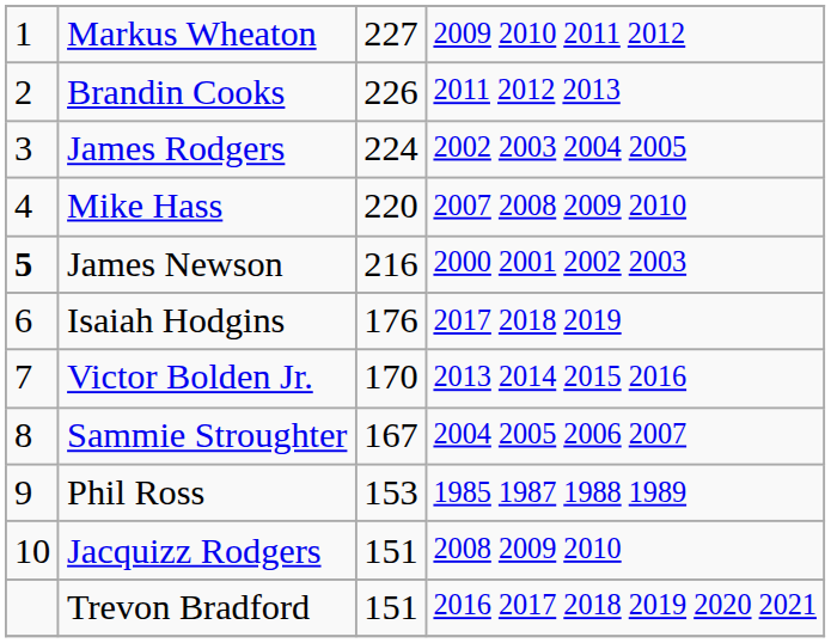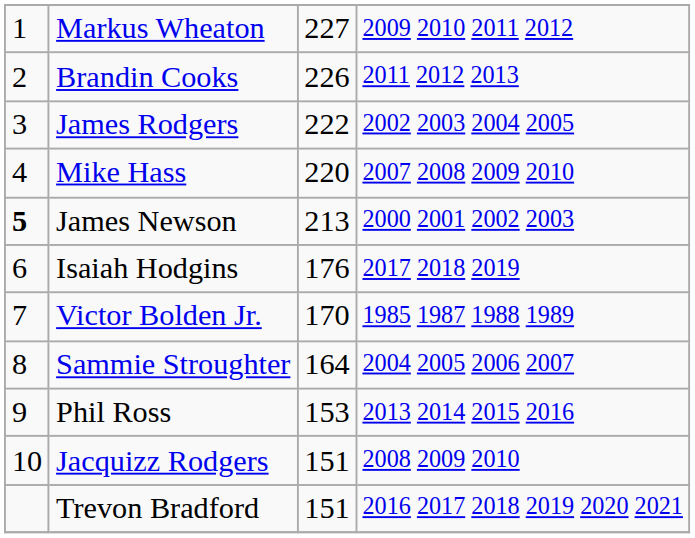 <table class="wikitable">
 <tr>
 </tr>
 <tr>
 <td>1</td>
 <td><a href='#'>Markus Wheaton</a></td>
 <td>227</td>
 <td style="font-size:80%;"><a href='#'>2009</a> <a href='#'>2010</a> <a href='#'>2011</a> <a href='#'>2012</a></td>
 </tr>
 <tr>
 <td>2</td>
 <td><a href='#'>Brandin Cooks</a></td>
 <td>226</td>
 <td style="font-size:80%;"><a href='#'>2011</a> <a href='#'>2012</a> <a href='#'>2013</a></td>
 </tr>
 <tr>
 <td>3</td>
 <td><a href='#'>James Rodgers</a></td>
-<td>224</td>
+<td>222</td>
 <td style="font-size:80%;"><a href='#'>2002</a> <a href='#'>2003</a> <a href='#'>2004</a> <a href='#'>2005</a></td>
 </tr>
 <tr>
 <td>4</td>
 <td><a href='#'>Mike Hass</a></td>
 <td>220</td>
 <td style="font-size:80%;"><a href='#'>2007</a> <a href='#'>2008</a> <a href='#'>2009</a> <a href='#'>2010</a></td>
 </tr>
 <tr>
 <td><strong>5</strong></td>
 <td>James Newson</td>
-<td>216</td>
+<td>213</td>
 <td style="font-size:80%;"><a href='#'>2000</a> <a href='#'>2001</a> <a href='#'>2002</a> <a href='#'>2003</a></td>
 </tr>
 <tr>
 <td>6</td>
 <td>Isaiah Hodgins</td>
 <td>176</td>
 <td style="font-size:80%;"><a href='#'>2017</a> <a href='#'>2018</a> <a href='#'>2019</a></td>
 </tr>
 <tr>
 <td>7</td>
 <td><a href='#'>Victor Bolden Jr.</a></td>
 <td>170</td>
-<td style="font-size:80%;"><a href='#'>2013</a> <a href='#'>2014</a> <a href='#'>2015</a> <a href='#'>2016</a></td>
+<td style="font-size:80%;"><a href='#'>1985</a> <a href='#'>1987</a> <a href='#'>1988</a> <a href='#'>1989</a></td>
 </tr>
 <tr>
 <td>8</td>
 <td><a href='#'>Sammie Stroughter</a></td>
-<td>167</td>
+<td>164</td>
 <td style="font-size:80%;"><a href='#'>2004</a> <a href='#'>2005</a> <a href='#'>2006</a> <a href='#'>2007</a></td>
 </tr>
 <tr>
 <td>9</td>
 <td>Phil Ross</td>
 <td>153</td>
-<td style="font-size:80%;"><a href='#'>1985</a> <a href='#'>1987</a> <a href='#'>1988</a> <a href='#'>1989</a></td>
+<td style="font-size:80%;"><a href='#'>2013</a> <a href='#'>2014</a> <a href='#'>2015</a> <a href='#'>2016</a></td>
 </tr>
 <tr>
 <td>10</td>
 <td><a href='#'>Jacquizz Rodgers</a></td>
 <td>151</td>
 <td style="font-size:80%;"><a href='#'>2008</a> <a href='#'>2009</a> <a href='#'>2010</a></td>
 </tr>
 <tr>
 <td></td>
 <td>Trevon Bradford</td>
 <td>151</td>
 <td style="font-size:80%;"><a href='#'>2016</a> <a href='#'>2017</a> <a href='#'>2018</a> <a href='#'>2019</a> <a href='#'>2020</a> <a href='#'>2021</a></td>
 </tr>
 <tr>
 </tr>
 </table>
